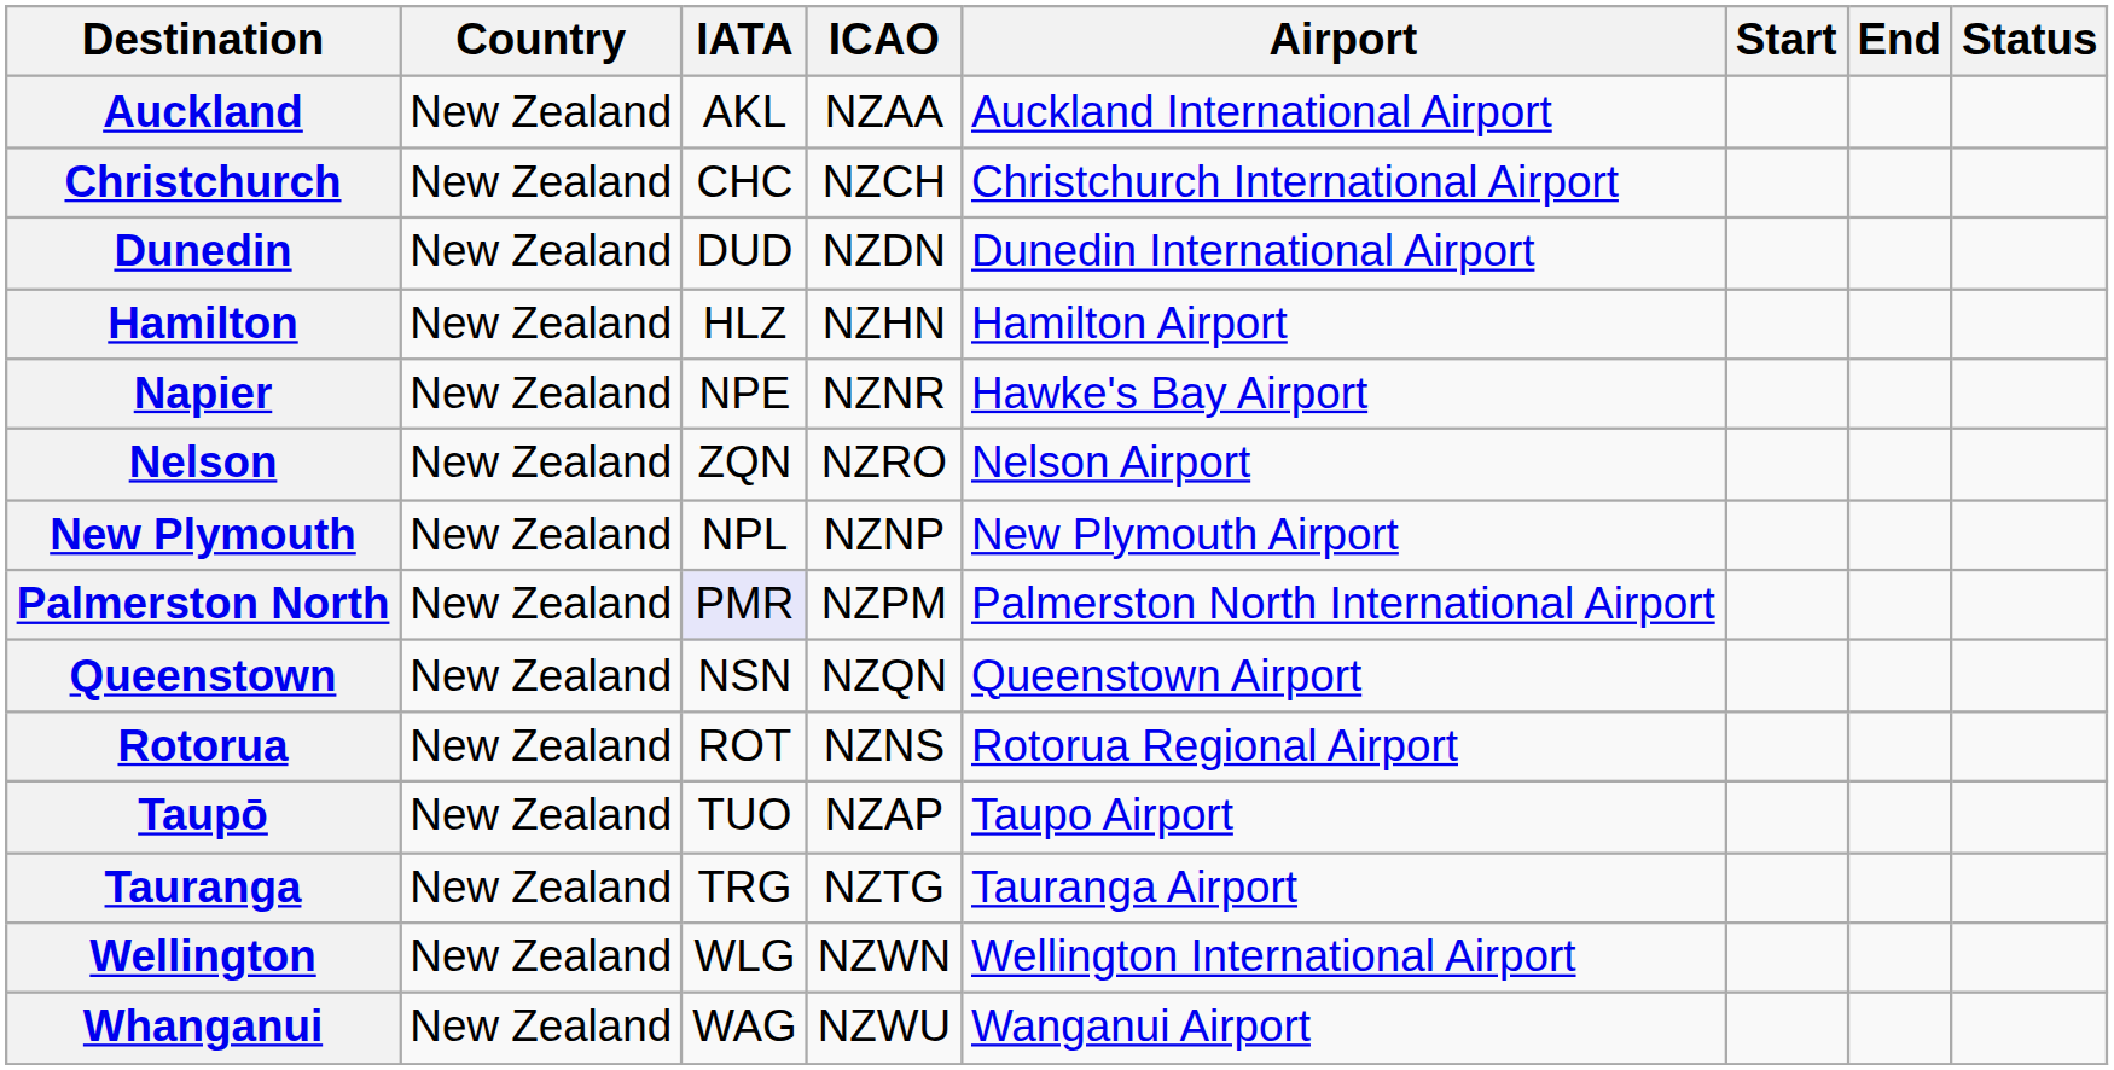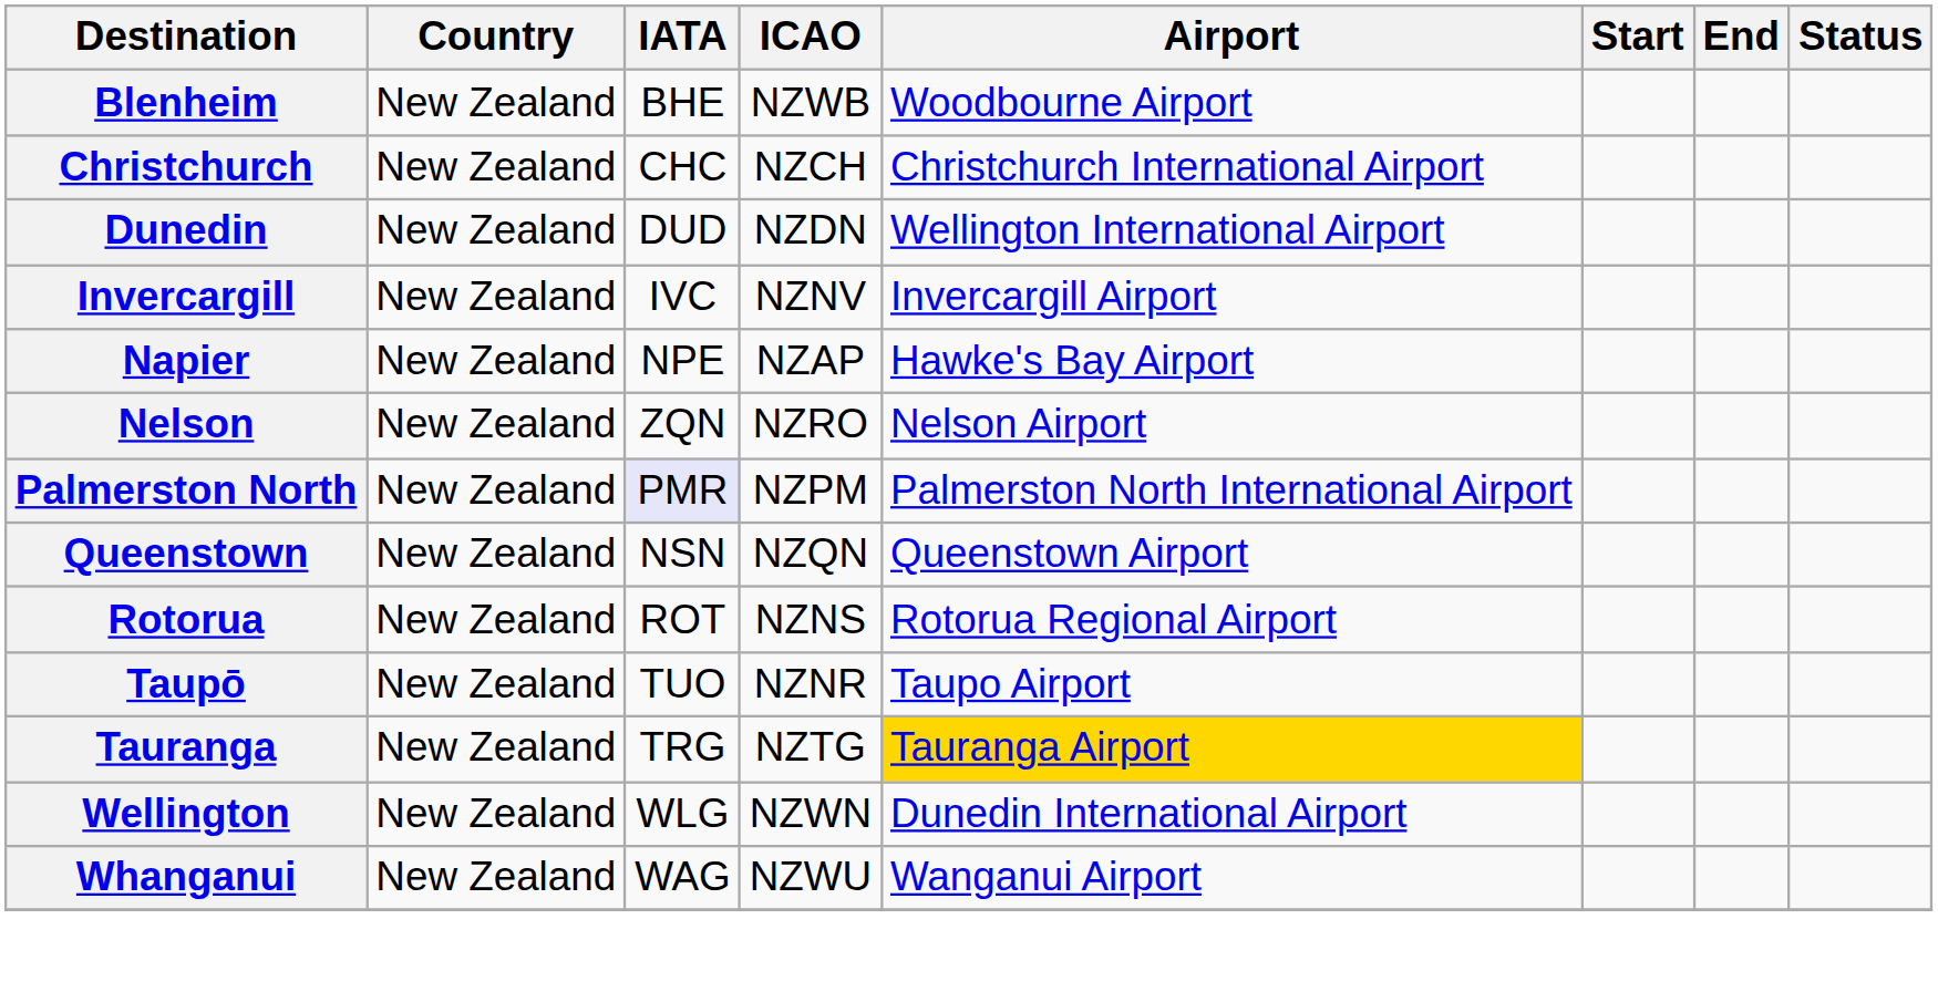 <table class="wikitable sortable toccolours plainrowheaders">
 <tr>
 <th scope="col">Destination</th>
 <th scope="col">Country</th>
 <th scope="col">IATA</th>
 <th scope="col">ICAO</th>
 <th scope="col">Airport</th>
 <th scope="col">Start</th>
 <th scope="col">End</th>
 <th scope="col">Status</th>
 </tr>
 <tr>
-<th scope="row"><a href='#'>Auckland</a></th>
+<th scope="row"><a href='#'>Blenheim</a></th>
 <td>New Zealand</td>
-<td align=center>AKL</td>
-<td align=center>NZAA</td>
-<td><a href='#'>Auckland International Airport</a></td>
+<td align=center>BHE</td>
+<td align=center>NZWB</td>
+<td><a href='#'>Woodbourne Airport</a></td>
 <td></td>
 <td></td>
 <td></td>
 </tr>
 <tr>
 <th scope="row"><a href='#'>Christchurch</a></th>
 <td>New Zealand</td>
 <td align=center>CHC</td>
 <td align=center>NZCH</td>
 <td><a href='#'>Christchurch International Airport </a></td>
 <td></td>
 <td></td>
 <td></td>
 </tr>
 <tr>
 <th scope="row"><a href='#'>Dunedin</a></th>
 <td>New Zealand</td>
 <td align=center>DUD</td>
 <td align=center>NZDN</td>
-<td><a href='#'>Dunedin International Airport</a></td>
+<td><a href='#'>Wellington International Airport</a></td>
 <td></td>
 <td></td>
 <td></td>
 </tr>
 <tr>
-<th scope="row"><a href='#'>Hamilton</a></th>
+<th scope="row"><a href='#'>Invercargill</a></th>
 <td>New Zealand</td>
-<td align=center>HLZ</td>
-<td align=center>NZHN</td>
-<td><a href='#'>Hamilton Airport</a></td>
+<td align=center>IVC</td>
+<td align=center>NZNV</td>
+<td><a href='#'>Invercargill Airport</a></td>
 <td></td>
 <td></td>
 <td></td>
 </tr>
 <tr>
 <th scope="row"><a href='#'>Napier</a></th>
 <td>New Zealand</td>
 <td align=center>NPE</td>
-<td align=center>NZNR</td>
+<td align=center>NZAP</td>
 <td><a href='#'>Hawke's Bay Airport</a></td>
 <td></td>
 <td></td>
 <td></td>
 </tr>
 <tr>
 <th scope="row"><a href='#'>Nelson</a></th>
 <td>New Zealand</td>
 <td align=center>ZQN</td>
 <td align=center>NZRO</td>
 <td><a href='#'>Nelson Airport</a></td>
-<td></td>
-<td></td>
-<td></td>
-</tr>
-<tr>
-<th scope="row"><a href='#'>New Plymouth</a></th>
-<td>New Zealand</td>
-<td align=center>NPL</td>
-<td align=center>NZNP</td>
-<td><a href='#'>New Plymouth Airport</a></td>
 <td></td>
 <td></td>
 <td></td>
 </tr>
 <tr>
 <th scope="row"><a href='#'>Palmerston North</a></th>
 <td>New Zealand</td>
 <td align=center style="background: lavender;">PMR</td>
 <td align=center>NZPM</td>
 <td><a href='#'>Palmerston North International Airport</a></td>
 <td></td>
 <td></td>
 <td></td>
 </tr>
 <tr>
 <th scope="row"><a href='#'>Queenstown</a></th>
 <td>New Zealand</td>
 <td align=center>NSN</td>
 <td align=center>NZQN</td>
 <td><a href='#'>Queenstown Airport</a></td>
 <td></td>
 <td></td>
 <td></td>
 </tr>
 <tr>
 <th scope="row"><a href='#'>Rotorua</a></th>
 <td>New Zealand</td>
 <td align=center>ROT</td>
 <td align=center>NZNS</td>
 <td><a href='#'>Rotorua Regional Airport</a></td>
 <td></td>
 <td></td>
 <td></td>
 </tr>
 <tr>
 <th scope="row"><a href='#'>Taupō</a></th>
 <td>New Zealand</td>
 <td align=center>TUO</td>
-<td align=center>NZAP</td>
+<td align=center>NZNR</td>
 <td><a href='#'>Taupo Airport</a></td>
 <td></td>
 <td></td>
 <td></td>
 </tr>
 <tr>
 <th scope="row"><a href='#'>Tauranga</a></th>
 <td>New Zealand</td>
 <td align=center>TRG</td>
 <td align=center>NZTG</td>
-<td><a href='#'>Tauranga Airport</a></td>
+<td style="background: gold;"><a href='#'>Tauranga Airport</a></td>
 <td></td>
 <td></td>
 <td></td>
 </tr>
 <tr>
 <th scope="row"><a href='#'>Wellington</a></th>
 <td>New Zealand</td>
 <td align=center>WLG</td>
 <td align=center>NZWN</td>
-<td><a href='#'>Wellington International Airport</a></td>
+<td><a href='#'>Dunedin International Airport</a></td>
 <td></td>
 <td></td>
 <td></td>
 </tr>
 <tr>
 <th scope="row"><a href='#'>Whanganui</a></th>
 <td>New Zealand</td>
 <td align=center>WAG</td>
 <td align=center>NZWU</td>
 <td><a href='#'>Wanganui Airport</a></td>
 <td></td>
 <td></td>
 <td></td>
 </tr>
 <tr>
 </tr>
 </table>
